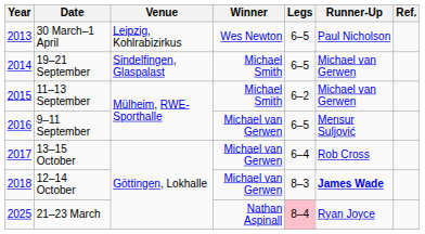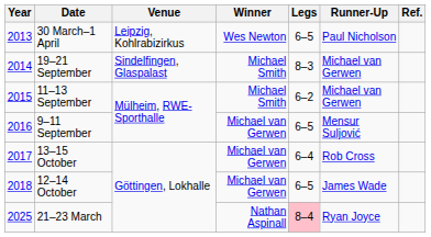 <table class="wikitable">
 <tr>
 <th>Year</th>
 <th style=width:170px>Date</th>
 <th style=width:250px>Venue</th>
 <th style=width:200px>Winner</th>
 <th>Legs</th>
 <th style=width:200px>Runner-Up</th>
 <th>Ref.</th>
 </tr>
 <tr>
 <td align=center><a href='#'>2013</a></td>
 <td align=left>30 March–1 April</td>
 <td> <a href='#'>Leipzig</a>, Kohlrabizirkus</td>
 <td align=right><a href='#'>Wes Newton</a> </td>
 <td align=center>6–5</td>
 <td> <a href='#'>Paul Nicholson</a></td>
 <td align="center"></td>
 </tr>
 <tr>
 <td align=center><a href='#'>2014</a></td>
 <td align=left>19–21 September</td>
 <td> <a href='#'>Sindelfingen</a>, <a href='#'>Glaspalast</a></td>
 <td align=right><a href='#'>Michael Smith</a> </td>
-<td align=center>6–5</td>
+<td align=center>8–3</td>
 <td> <a href='#'>Michael van Gerwen</a></td>
 <td align="center"></td>
 </tr>
 <tr>
 <td align=center><a href='#'>2015</a></td>
 <td align=left>11–13 September</td>
 <td rowspan=2> <a href='#'>Mülheim</a>, <a href='#'>RWE-Sporthalle</a></td>
 <td align=right><a href='#'>Michael Smith</a> </td>
 <td align=center>6–2</td>
 <td> <a href='#'>Michael van Gerwen</a></td>
 <td align="center"></td>
 </tr>
 <tr>
 <td align=center><a href='#'>2016</a></td>
 <td align=left>9–11 September</td>
 <td align=right><a href='#'>Michael van Gerwen</a> </td>
 <td align=center>6–5</td>
 <td> <a href='#'>Mensur Suljović</a></td>
 <td align="center"></td>
 </tr>
 <tr>
 <td align=center><a href='#'>2017</a></td>
 <td align=left>13–15 October</td>
 <td rowspan=3> <a href='#'>Göttingen</a>, Lokhalle</td>
 <td align=right><a href='#'>Michael van Gerwen</a> </td>
 <td align=center>6–4</td>
 <td> <a href='#'>Rob Cross</a></td>
 <td align="center"></td>
 </tr>
 <tr>
 <td align=center><a href='#'>2018</a></td>
 <td align=left>12–14 October</td>
 <td align=right><a href='#'>Michael van Gerwen</a> </td>
-<td align=center>8–3</td>
-<td><strong> <a href='#'>James Wade</a></strong></td>
+<td align=center>6–5</td>
+<td> <a href='#'>James Wade</a></td>
 <td align="center"></td>
 </tr>
 <tr>
 <td align=center><a href='#'>2025</a></td>
 <td align=left>21–23 March</td>
 <td align=right><a href='#'>Nathan Aspinall</a> </td>
 <td align=center style="background: pink;">8–4</td>
 <td> <a href='#'>Ryan Joyce</a></td>
 <td align="center"></td>
 </tr>
 </table>
